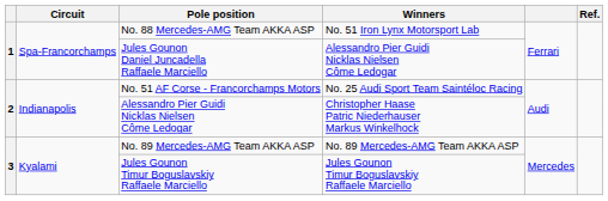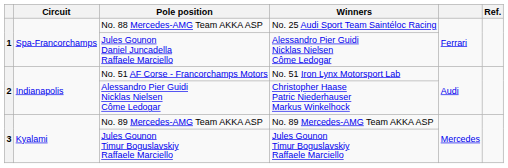 <table class="wikitable" style="font-size:85%;">
 <tr>
 <th></th>
 <th>Circuit</th>
 <th>Pole position</th>
 <th> Winners</th>
 <th></th>
 <th>Ref.</th>
 </tr>
 <tr>
 <th rowspan=2>1</th>
 <td rowspan=2> <a href='#'>Spa-Francorchamps</a></td>
 <td> No. 88 <a href='#'>Mercedes-AMG</a> Team AKKA ASP</td>
-<td> No. 51 <a href='#'>Iron Lynx Motorsport Lab</a></td>
+<td> No. 25 <a href='#'>Audi Sport Team Saintéloc Racing</a></td>
 <td rowspan=2> <a href='#'>Ferrari</a></td>
 <td rowspan=2 align=center></td>
 </tr>
 <tr>
 <td> <a href='#'>Jules Gounon</a><br> <a href='#'>Daniel Juncadella</a><br> <a href='#'>Raffaele Marciello</a></td>
 <td> <a href='#'>Alessandro Pier Guidi</a><br> <a href='#'>Nicklas Nielsen</a><br> <a href='#'>Côme Ledogar</a></td>
 </tr>
 <tr>
 <th rowspan=2>2</th>
 <td rowspan=2> <a href='#'>Indianapolis</a></td>
 <td> No. 51 <a href='#'>AF Corse - Francorchamps Motors</a></td>
-<td> No. 25 <a href='#'>Audi Sport Team Saintéloc Racing</a></td>
+<td> No. 51 <a href='#'>Iron Lynx Motorsport Lab</a></td>
 <td rowspan=2> <a href='#'>Audi</a></td>
 <td rowspan=2 align=center></td>
 </tr>
 <tr>
 <td> <a href='#'>Alessandro Pier Guidi</a><br> <a href='#'>Nicklas Nielsen</a><br> <a href='#'>Côme Ledogar</a></td>
 <td> <a href='#'>Christopher Haase</a><br> <a href='#'>Patric Niederhauser</a><br> <a href='#'>Markus Winkelhock</a></td>
 </tr>
 <tr>
 <th rowspan=2>3</th>
 <td rowspan=2> <a href='#'>Kyalami</a></td>
 <td> No. 89 <a href='#'>Mercedes-AMG</a> Team AKKA ASP</td>
 <td> No. 89 <a href='#'>Mercedes-AMG</a> Team AKKA ASP</td>
 <td rowspan=2> <a href='#'>Mercedes</a></td>
 </tr>
 <tr>
 <td> <a href='#'>Jules Gounon</a><br> <a href='#'>Timur Boguslavskiy</a><br> <a href='#'>Raffaele Marciello</a></td>
 <td> <a href='#'>Jules Gounon</a><br> <a href='#'>Timur Boguslavskiy</a><br> <a href='#'>Raffaele Marciello</a></td>
 </tr>
 </table>
